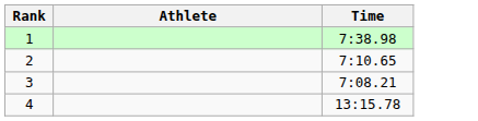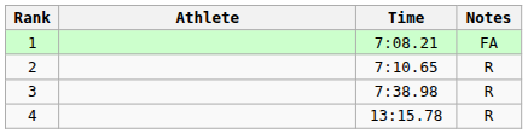 <table class=wikitable style="text-align:center">
 <tr>
 <th width=40>Rank</th>
 <th width=250>Athlete</th>
 <th width=80>Time</th>
+<th width=50>Notes</th>
 </tr>
 <tr bgcolor="ccffcc">
 <td>1</td>
 <td align=left></td>
-<td>7:38.98</td>
+<td>7:08.21</td>
+<td>FA</td>
 </tr>
 <tr>
 <td>2</td>
 <td align=left></td>
 <td>7:10.65</td>
+<td>R</td>
 </tr>
 <tr>
 <td>3</td>
 <td align=left></td>
-<td>7:08.21</td>
+<td>7:38.98</td>
+<td>R</td>
 </tr>
 <tr>
 <td>4</td>
 <td align=left></td>
 <td>13:15.78</td>
+<td>R</td>
 </tr>
 </table>
